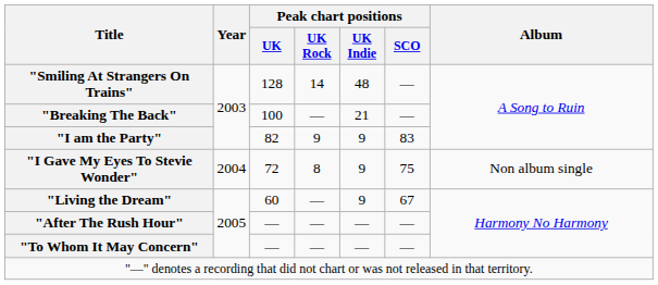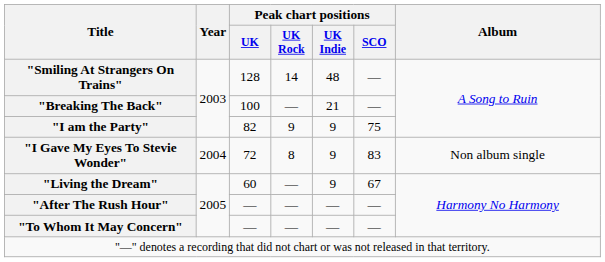 <table class="wikitable plainrowheaders" style="text-align:center">
 <tr>
 <th scope="col" rowspan="2" style="width:14em;">Title</th>
 <th scope="col" rowspan="2">Year</th>
 <th scope="col" colspan="4">Peak chart positions</th>
 <th scope="col" rowspan="2" style="width:15em;">Album</th>
 </tr>
 <tr>
 <th scope="col" style="width:3em;font-size:90%;"><a href='#'>UK</a><br></th>
 <th scope="col" style="width:3em;font-size:90%;"><a href='#'>UK<br>Rock</a> <br></th>
 <th scope="col" style="width:3em;font-size:90%;"><a href='#'>UK<br>Indie</a> <br></th>
 <th scope="col" style="width:3em;font-size:90%;"><a href='#'>SCO</a> <br></th>
 </tr>
 <tr>
 <th scope="row">"Smiling At Strangers On Trains"</th>
 <td rowspan="3">2003</td>
 <td>128</td>
 <td>14</td>
 <td>48</td>
 <td>—</td>
 <td rowspan="3"><em><a href='#'>A Song to Ruin</a></em></td>
 </tr>
 <tr>
 <th scope="row">"Breaking The Back"</th>
 <td>100</td>
 <td>—</td>
 <td>21</td>
 <td>—</td>
 </tr>
 <tr>
 <th scope="row">"I am the Party"</th>
 <td>82</td>
 <td>9</td>
 <td>9</td>
-<td>83</td>
+<td>75</td>
 </tr>
 <tr>
 <th scope="row">"I Gave My Eyes To Stevie Wonder"</th>
 <td rowspan="1">2004</td>
 <td>72</td>
 <td>8</td>
 <td>9</td>
-<td>75</td>
+<td>83</td>
 <td>Non album single</td>
 </tr>
 <tr>
 <th scope="row">"Living the Dream"</th>
 <td rowspan="3">2005</td>
 <td>60</td>
 <td>—</td>
 <td>9</td>
 <td>67</td>
 <td rowspan="3"><em><a href='#'>Harmony No Harmony</a></em></td>
 </tr>
 <tr>
 <th scope="row">"After The Rush Hour"</th>
 <td>—</td>
 <td>—</td>
 <td>—</td>
 <td>—</td>
 </tr>
 <tr>
 <th scope="row">"To Whom It May Concern"</th>
 <td>—</td>
 <td>—</td>
 <td>—</td>
 <td>—</td>
 </tr>
 <tr>
 <td colspan="13" style="font-size:90%">"—" denotes a recording that did not chart or was not released in that territory.</td>
 </tr>
 </table>
